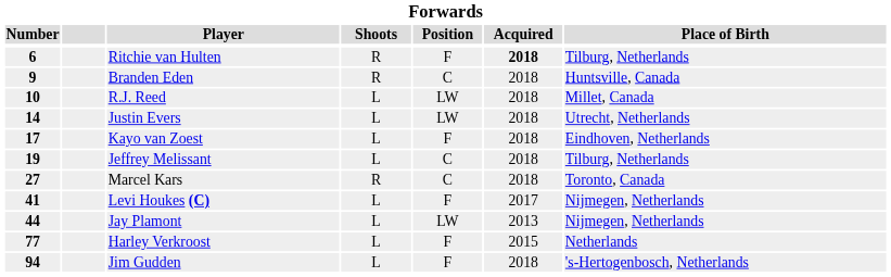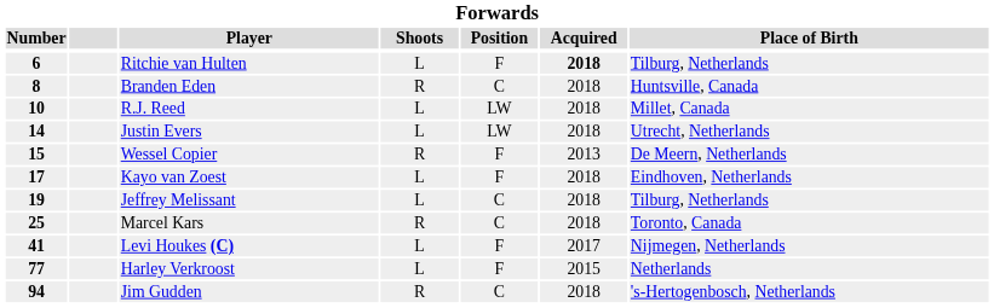 <table width=75%>
 <tr>
 <th colspan=7><big>Forwards</big></th>
 </tr>
 <tr bgcolor="#dddddd">
 <th width=5%>Number</th>
 <th width=5%></th>
 <th !width=15%>Player</th>
 <th width=8%>Shoots</th>
 <th width=8%>Position</th>
 <th width=9%>Acquired</th>
 <th width=37%>Place of Birth</th>
 </tr>
 <tr>
 </tr>
 <tr bgcolor="#eeeeee">
 <td align=center><strong>6</strong></td>
 <td align=center></td>
 <td><a href='#'>Ritchie van Hulten</a></td>
-<td align=center>R</td>
+<td align=center>L</td>
 <td align=center>F</td>
 <td align=center><strong>2018</strong></td>
 <td><a href='#'>Tilburg</a>, <a href='#'>Netherlands</a></td>
 </tr>
 <tr bgcolor="#eeeeee">
-<td align=center><strong>9</strong></td>
+<td align=center><strong>8</strong></td>
 <td align=center></td>
 <td><a href='#'>Branden Eden</a></td>
 <td align=center>R</td>
 <td align=center>C</td>
 <td align=center>2018</td>
 <td><a href='#'>Huntsville</a>, <a href='#'>Canada</a></td>
 </tr>
 <tr bgcolor="#eeeeee">
 <td align=center><strong>10</strong></td>
 <td align=center></td>
 <td><a href='#'>R.J. Reed</a></td>
 <td align=center>L</td>
 <td align=center>LW</td>
 <td align=center>2018</td>
 <td><a href='#'>Millet</a>, <a href='#'>Canada</a></td>
 </tr>
 <tr bgcolor="#eeeeee">
 <td align=center><strong>14</strong></td>
 <td align=center></td>
 <td><a href='#'>Justin Evers</a></td>
 <td align=center>L</td>
 <td align=center>LW</td>
 <td align=center>2018</td>
 <td><a href='#'>Utrecht</a>, <a href='#'>Netherlands</a></td>
 </tr>
 <tr bgcolor="#eeeeee">
+<td align=center><strong>15</strong></td>
+<td align=center></td>
+<td><a href='#'>Wessel Copier</a></td>
+<td align=center>R</td>
+<td align=center>F</td>
+<td align=center>2013</td>
+<td><a href='#'>De Meern</a>, <a href='#'>Netherlands</a></td>
+</tr>
+<tr bgcolor="#eeeeee">
 <td align=center><strong>17</strong></td>
 <td align=center></td>
 <td><a href='#'>Kayo van Zoest</a></td>
 <td align=center>L</td>
 <td align=center>F</td>
 <td align=center>2018</td>
 <td><a href='#'>Eindhoven</a>, <a href='#'>Netherlands</a></td>
 </tr>
 <tr bgcolor="#eeeeee">
 <td align=center><strong>19</strong></td>
 <td align=center></td>
 <td><a href='#'>Jeffrey Melissant</a></td>
 <td align=center>L</td>
 <td align=center>C</td>
 <td align=center>2018</td>
 <td><a href='#'>Tilburg</a>, <a href='#'>Netherlands</a></td>
 </tr>
 <tr bgcolor="#eeeeee">
-<td align=center><strong>27</strong></td>
+<td align=center><strong>25</strong></td>
 <td align=center></td>
 <td>Marcel Kars</td>
 <td align=center>R</td>
 <td align=center>C</td>
 <td align=center>2018</td>
 <td><a href='#'>Toronto</a>, <a href='#'>Canada</a></td>
 </tr>
 <tr bgcolor="#eeeeee">
 <td align=center><strong>41</strong></td>
 <td align=center></td>
 <td><a href='#'>Levi Houkes</a> <a href='#'><strong>(C)</strong></a></td>
 <td align=center>L</td>
 <td align=center>F</td>
 <td align=center>2017</td>
 <td><a href='#'>Nijmegen</a>, <a href='#'>Netherlands</a></td>
 </tr>
 <tr bgcolor="#eeeeee">
-<td align=center><strong>44</strong></td>
-<td align=center></td>
-<td><a href='#'>Jay Plamont</a></td>
-<td align=center>L</td>
-<td align=center>LW</td>
-<td align=center>2013</td>
-<td><a href='#'>Nijmegen</a>, <a href='#'>Netherlands</a></td>
-</tr>
-<tr bgcolor="#eeeeee">
 <td align=center><strong>77</strong></td>
 <td align=center></td>
 <td><a href='#'>Harley Verkroost</a></td>
 <td align=center>L</td>
 <td align=center>F</td>
 <td align=center>2015</td>
 <td><a href='#'>Netherlands</a></td>
 </tr>
 <tr bgcolor="#eeeeee">
 <td align=center><strong>94</strong></td>
 <td align=center></td>
 <td><a href='#'>Jim Gudden</a></td>
-<td align=center>L</td>
-<td align=center>F</td>
+<td align=center>R</td>
+<td align=center>C</td>
 <td align=center>2018</td>
 <td><a href='#'>'s-Hertogenbosch</a>, <a href='#'>Netherlands</a></td>
 </tr>
 </table>
